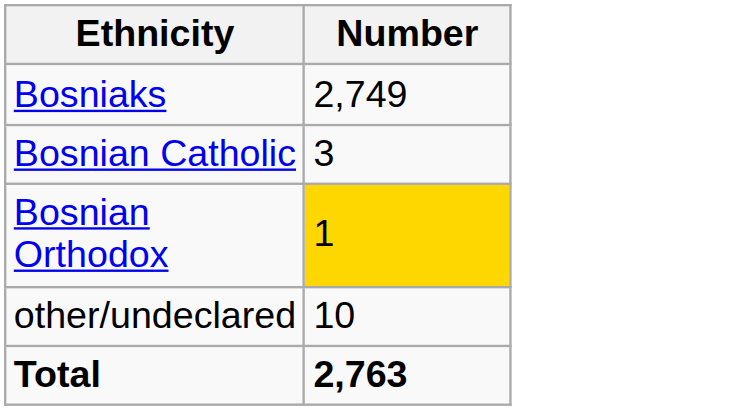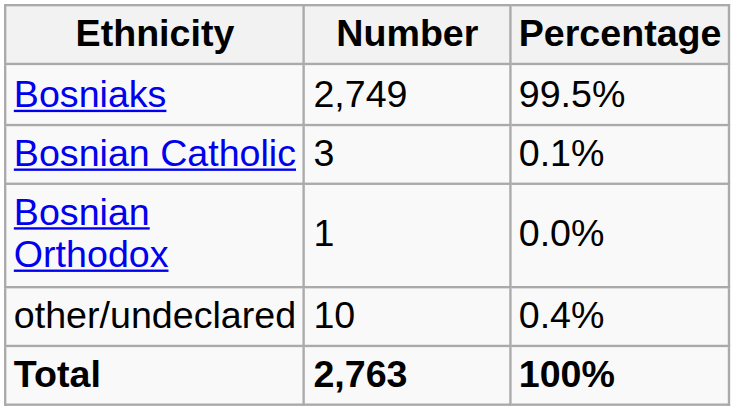 <table class="wikitable">
 <tr>
 <th width="100px">Ethnicity</th>
 <th width="80px">Number</th>
+<th width="80px">Percentage</th>
 </tr>
 <tr>
 <td><a href='#'>Bosniaks</a></td>
 <td>2,749</td>
+<td>99.5%</td>
 </tr>
 <tr>
 <td><a href='#'>Bosnian Catholic</a></td>
 <td>3</td>
+<td>0.1%</td>
 </tr>
 <tr>
 <td><a href='#'>Bosnian Orthodox</a></td>
-<td style="background: gold;">1</td>
+<td>1</td>
+<td>0.0%</td>
 </tr>
 <tr>
 <td>other/undeclared</td>
 <td>10</td>
+<td>0.4%</td>
 </tr>
 <tr>
 <td><strong>Total</strong></td>
 <td><strong>2,763</strong></td>
+<td><strong>100%</strong></td>
 </tr>
 </table>
